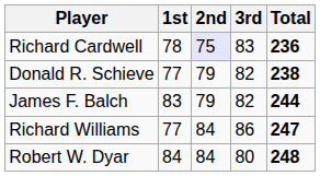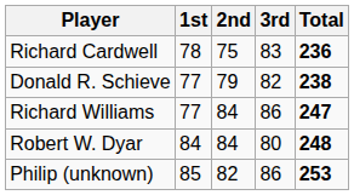 <table class="wikitable">
 <tr>
 <th>Player</th>
 <th>1st</th>
 <th>2nd</th>
 <th>3rd</th>
 <th>Total</th>
 </tr>
 <tr>
 <td>Richard Cardwell</td>
 <td>78</td>
-<td style="background: lavender;">75</td>
+<td>75</td>
 <td>83</td>
 <td><strong>236</strong></td>
 </tr>
 <tr>
 <td>Donald R. Schieve</td>
 <td>77</td>
 <td>79</td>
 <td>82</td>
 <td><strong>238</strong></td>
-</tr>
-<tr>
-<td>James F. Balch</td>
-<td>83</td>
-<td>79</td>
-<td>82</td>
-<td><strong>244</strong></td>
 </tr>
 <tr>
 <td>Richard Williams</td>
 <td>77</td>
 <td>84</td>
 <td>86</td>
 <td><strong>247</strong></td>
 </tr>
 <tr>
 <td>Robert W. Dyar</td>
 <td>84</td>
 <td>84</td>
 <td>80</td>
 <td><strong>248</strong></td>
 </tr>
+<tr>
+<td>Philip (unknown)</td>
+<td>85</td>
+<td>82</td>
+<td>86</td>
+<td><strong>253</strong></td>
+</tr>
 </table>
